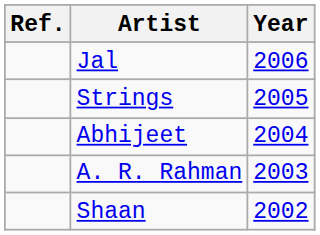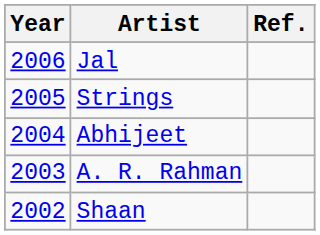 <table class="wikitable">
 <tr>
+<th>Year</th>
+<th>Artist</th>
 <th>Ref.</th>
-<th>Artist</th>
-<th>Year</th>
 </tr>
 <tr>
+<td><a href='#'>2006</a></td>
+<td><a href='#'>Jal</a></td>
 <td></td>
-<td><a href='#'>Jal</a></td>
-<td><a href='#'>2006</a></td>
 </tr>
 <tr>
+<td><a href='#'>2005</a></td>
+<td><a href='#'>Strings</a></td>
 <td></td>
-<td><a href='#'>Strings</a></td>
-<td><a href='#'>2005</a></td>
 </tr>
 <tr>
+<td><a href='#'>2004</a></td>
+<td><a href='#'>Abhijeet</a></td>
 <td></td>
-<td><a href='#'>Abhijeet</a></td>
-<td><a href='#'>2004</a></td>
 </tr>
 <tr>
+<td><a href='#'>2003</a></td>
+<td><a href='#'>A. R. Rahman</a></td>
 <td></td>
-<td><a href='#'>A. R. Rahman</a></td>
-<td><a href='#'>2003</a></td>
 </tr>
 <tr>
+<td><a href='#'>2002</a></td>
+<td><a href='#'>Shaan</a></td>
 <td></td>
-<td><a href='#'>Shaan</a></td>
-<td><a href='#'>2002</a></td>
 </tr>
 </table>
